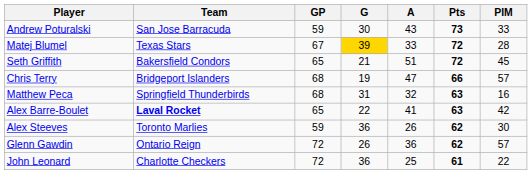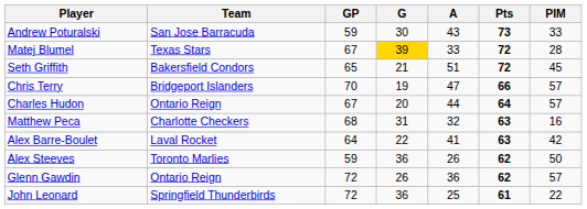 <table class="wikitable sortable" style="text-align:center">
 <tr>
 <th style="width:12em">Player</th>
 <th style="width:15em">Team</th>
 <th style="width:4em">GP</th>
 <th style="width:4em">G</th>
 <th style="width:4em">A</th>
 <th style="width:4em">Pts</th>
 <th style="width:4em">PIM</th>
 </tr>
 <tr>
 <td align=left><a href='#'>Andrew Poturalski</a></td>
 <td align=left><a href='#'>San Jose Barracuda</a></td>
 <td>59</td>
 <td>30</td>
 <td>43</td>
 <td><strong>73</strong></td>
 <td>33</td>
 </tr>
 <tr>
 <td align=left><a href='#'>Matej Blumel</a></td>
 <td align=left><a href='#'>Texas Stars</a></td>
 <td>67</td>
 <td style="background: gold;">39</td>
 <td>33</td>
 <td><strong>72</strong></td>
 <td>28</td>
 </tr>
 <tr>
 <td align=left><a href='#'>Seth Griffith</a></td>
 <td align=left><a href='#'>Bakersfield Condors</a></td>
 <td>65</td>
 <td>21</td>
 <td>51</td>
 <td><strong>72</strong></td>
 <td>45</td>
 </tr>
 <tr>
 <td align=left><a href='#'>Chris Terry</a></td>
 <td align=left><a href='#'>Bridgeport Islanders</a></td>
-<td>68</td>
+<td>70</td>
 <td>19</td>
 <td>47</td>
 <td><strong>66</strong></td>
 <td>57</td>
 </tr>
 <tr>
+<td align=left><a href='#'>Charles Hudon</a></td>
+<td align=left><a href='#'>Ontario Reign</a></td>
+<td>67</td>
+<td>20</td>
+<td>44</td>
+<td><strong>64</strong></td>
+<td>57</td>
+</tr>
+<tr>
 <td align=left><a href='#'>Matthew Peca</a></td>
-<td align=left><a href='#'>Springfield Thunderbirds</a></td>
+<td align=left><a href='#'>Charlotte Checkers</a></td>
 <td>68</td>
 <td>31</td>
 <td>32</td>
 <td><strong>63</strong></td>
 <td>16</td>
 </tr>
 <tr>
 <td align=left><a href='#'>Alex Barre-Boulet</a></td>
-<td align=left><strong><a href='#'>Laval Rocket</a></strong></td>
-<td>65</td>
+<td align=left><a href='#'>Laval Rocket</a></td>
+<td>64</td>
 <td>22</td>
 <td>41</td>
 <td><strong>63</strong></td>
 <td>42</td>
 </tr>
 <tr>
 <td align=left><a href='#'>Alex Steeves</a></td>
 <td align=left><a href='#'>Toronto Marlies</a></td>
 <td>59</td>
 <td>36</td>
 <td>26</td>
 <td><strong>62</strong></td>
-<td>30</td>
+<td>50</td>
 </tr>
 <tr>
 <td align=left><a href='#'>Glenn Gawdin</a></td>
 <td align=left><a href='#'>Ontario Reign</a></td>
 <td>72</td>
 <td>26</td>
 <td>36</td>
 <td><strong>62</strong></td>
 <td>57</td>
 </tr>
 <tr>
 <td align=left><a href='#'>John Leonard</a></td>
-<td align=left><a href='#'>Charlotte Checkers</a></td>
+<td align=left><a href='#'>Springfield Thunderbirds</a></td>
 <td>72</td>
 <td>36</td>
 <td>25</td>
 <td><strong>61</strong></td>
 <td>22</td>
 </tr>
 </table>
